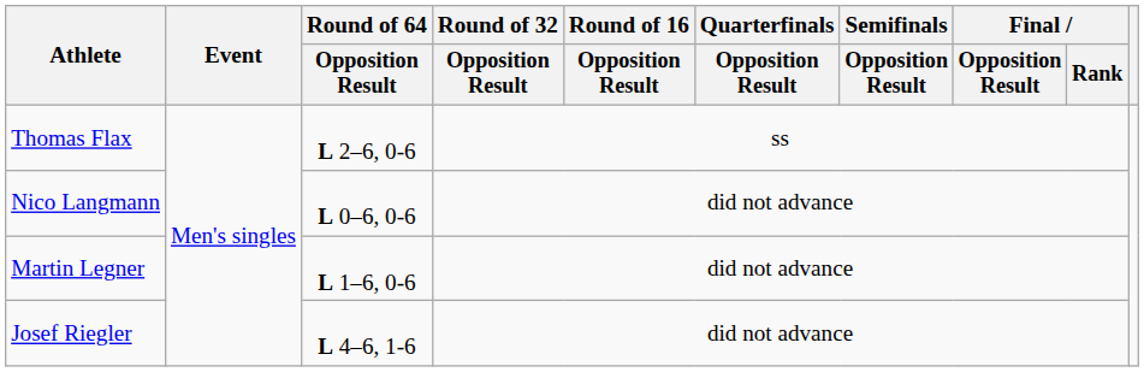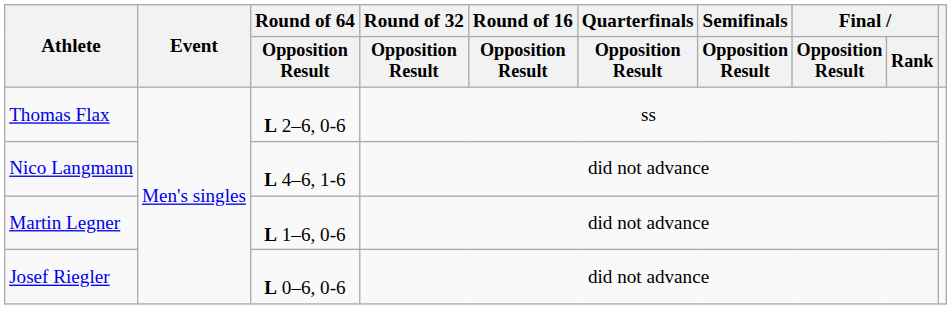 <table class="wikitable" style="font-size:90%;">
 <tr>
 <th rowspan=2>Athlete</th>
 <th rowspan=2>Event</th>
 <th>Round of 64</th>
 <th>Round of 32</th>
 <th>Round of 16</th>
 <th>Quarterfinals</th>
 <th>Semifinals</th>
 <th colspan=2>Final / </th>
 <th rowspan="2"></th>
 </tr>
 <tr style="font-size:95%">
 <th>Opposition<br>Result</th>
 <th>Opposition<br>Result</th>
 <th>Opposition<br>Result</th>
 <th>Opposition<br>Result</th>
 <th>Opposition<br>Result</th>
 <th>Opposition<br>Result</th>
 <th>Rank</th>
 </tr>
 <tr align=center>
 <td align=left><a href='#'>Thomas Flax</a></td>
 <td align=left rowspan=4><a href='#'>Men's singles</a></td>
 <td><br><strong>L</strong> 2–6, 0-6</td>
 <td colspan=6>ss</td>
 <td rowspan="4"></td>
 </tr>
 <tr align=center>
 <td align=left><a href='#'>Nico Langmann</a></td>
-<td><br><strong>L</strong> 0–6, 0-6</td>
+<td><br><strong>L</strong> 4–6, 1-6</td>
 <td colspan=6>did not advance</td>
 </tr>
 <tr align=center>
 <td align=left><a href='#'>Martin Legner</a></td>
 <td><br><strong>L</strong> 1–6, 0-6</td>
 <td colspan=6>did not advance</td>
 </tr>
 <tr align=center>
 <td align=left><a href='#'>Josef Riegler</a></td>
-<td><br><strong>L</strong> 4–6, 1-6</td>
+<td><br><strong>L</strong> 0–6, 0-6</td>
 <td colspan=6>did not advance</td>
 </tr>
 </table>
